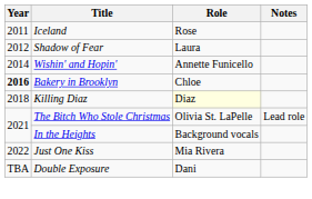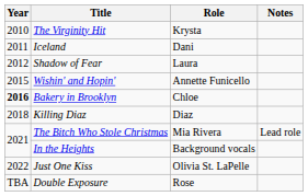 <table class="wikitable sortable">
 <tr>
 <th>Year</th>
 <th>Title</th>
 <th>Role</th>
 <th>Notes</th>
 </tr>
 <tr>
+<td>2010</td>
+<td><em><a href='#'>The Virginity Hit</a></em></td>
+<td>Krysta</td>
+<td></td>
+</tr>
+<tr>
 <td>2011</td>
 <td><em>Iceland</em></td>
-<td>Rose</td>
+<td>Dani</td>
 <td></td>
 </tr>
 <tr>
 <td>2012</td>
 <td><em>Shadow of Fear</em></td>
 <td>Laura</td>
 <td></td>
 </tr>
 <tr>
-<td>2014</td>
+<td>2015</td>
 <td><em><a href='#'>Wishin' and Hopin'</a></em></td>
 <td>Annette Funicello</td>
 <td></td>
 </tr>
 <tr>
 <td><strong>2016</strong></td>
 <td><em><a href='#'>Bakery in Brooklyn</a></em></td>
 <td>Chloe</td>
 <td></td>
 </tr>
 <tr>
 <td>2018</td>
 <td><em>Killing Diaz</em></td>
-<td style="background: lightyellow;">Diaz</td>
+<td>Diaz</td>
 <td></td>
 </tr>
 <tr>
 <td rowspan=2>2021</td>
 <td><em><a href='#'>The Bitch Who Stole Christmas</a></em></td>
-<td>Olivia St. LaPelle</td>
+<td>Mia Rivera</td>
 <td>Lead role</td>
 </tr>
 <tr>
 <td><em><a href='#'>In the Heights</a></em></td>
 <td>Background vocals</td>
 <td></td>
 </tr>
 <tr>
 <td>2022</td>
 <td><em>Just One Kiss</em></td>
-<td>Mia Rivera</td>
+<td>Olivia St. LaPelle</td>
 <td></td>
 </tr>
 <tr>
 <td>TBA</td>
 <td><em>Double Exposure</em></td>
-<td>Dani</td>
+<td>Rose</td>
 <td></td>
 </tr>
 </table>
